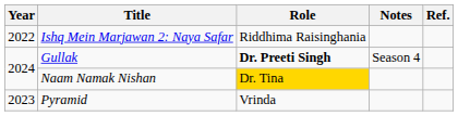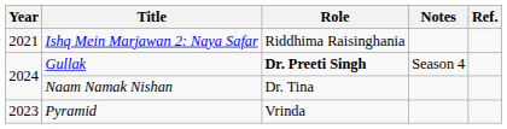 <table class="wikitable sortable" style="text-align:left;">
 <tr>
 <th>Year</th>
 <th>Title</th>
 <th>Role</th>
 <th class="unsortable">Notes</th>
 <th class="unsortable">Ref.</th>
 </tr>
 <tr>
-<td>2022</td>
+<td>2021</td>
 <td><em><a href='#'>Ishq Mein Marjawan 2: Naya Safar</a></em></td>
 <td>Riddhima Raisinghania</td>
 <td></td>
 <td></td>
 </tr>
 <tr>
 <td rowspan="2">2024</td>
 <td><em><a href='#'>Gullak</a></em></td>
 <td><strong>Dr. Preeti Singh</strong></td>
 <td>Season 4</td>
 <td></td>
 </tr>
 <tr>
 <td><em>Naam Namak Nishan</em></td>
-<td style="background: gold;">Dr. Tina</td>
+<td>Dr. Tina</td>
 <td></td>
 <td></td>
 </tr>
 <tr>
 <td>2023</td>
 <td><em>Pyramid</em></td>
 <td>Vrinda</td>
 <td></td>
 <td></td>
 </tr>
 </table>
